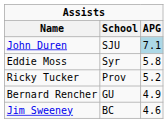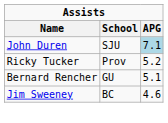 <table class="wikitable">
 <tr>
 <td colspan=3 style="text-align:center;"><strong>Assists</strong></td>
 </tr>
 <tr>
 <th>Name</th>
 <th>School</th>
 <th>APG</th>
 </tr>
 <tr>
 <td><a href='#'>John Duren</a></td>
 <td>SJU</td>
 <td style="background: lightblue;">7.1</td>
 </tr>
 <tr>
-<td>Eddie Moss</td>
-<td>Syr</td>
-<td>5.8</td>
-</tr>
-<tr>
 <td>Ricky Tucker</td>
 <td>Prov</td>
 <td>5.2</td>
 </tr>
 <tr>
 <td>Bernard Rencher</td>
 <td>GU</td>
-<td>4.9</td>
+<td>5.1</td>
 </tr>
 <tr>
 <td><a href='#'>Jim Sweeney</a></td>
 <td>BC</td>
 <td>4.6</td>
 </tr>
 </table>
